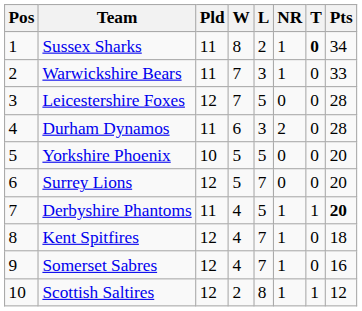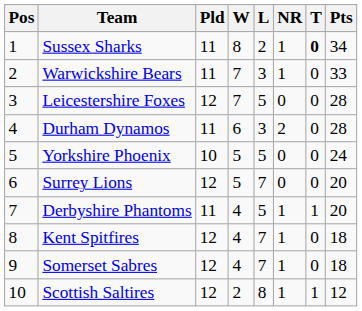 <table class="wikitable">
 <tr>
 <th>Pos</th>
 <th>Team</th>
 <th>Pld</th>
 <th>W</th>
 <th>L</th>
 <th>NR</th>
 <th>T</th>
 <th>Pts</th>
 </tr>
 <tr>
 <td>1</td>
 <td><a href='#'>Sussex Sharks</a></td>
 <td>11</td>
 <td>8</td>
 <td>2</td>
 <td>1</td>
 <td><strong>0</strong></td>
 <td>34</td>
 </tr>
 <tr>
 <td>2</td>
 <td><a href='#'>Warwickshire Bears</a></td>
 <td>11</td>
 <td>7</td>
 <td>3</td>
 <td>1</td>
 <td>0</td>
 <td>33</td>
 </tr>
 <tr>
 <td>3</td>
 <td><a href='#'>Leicestershire Foxes</a></td>
 <td>12</td>
 <td>7</td>
 <td>5</td>
 <td>0</td>
 <td>0</td>
 <td>28</td>
 </tr>
 <tr>
 <td>4</td>
 <td><a href='#'>Durham Dynamos</a></td>
 <td>11</td>
 <td>6</td>
 <td>3</td>
 <td>2</td>
 <td>0</td>
 <td>28</td>
 </tr>
 <tr>
 <td>5</td>
 <td><a href='#'>Yorkshire Phoenix</a></td>
 <td>10</td>
 <td>5</td>
 <td>5</td>
 <td>0</td>
 <td>0</td>
-<td>20</td>
+<td>24</td>
 </tr>
 <tr>
 <td>6</td>
 <td><a href='#'>Surrey Lions</a></td>
 <td>12</td>
 <td>5</td>
 <td>7</td>
 <td>0</td>
 <td>0</td>
 <td>20</td>
 </tr>
 <tr>
 <td>7</td>
 <td><a href='#'>Derbyshire Phantoms</a></td>
 <td>11</td>
 <td>4</td>
 <td>5</td>
 <td>1</td>
 <td>1</td>
-<td><strong>20</strong></td>
+<td>20</td>
 </tr>
 <tr>
 <td>8</td>
 <td><a href='#'>Kent Spitfires</a></td>
 <td>12</td>
 <td>4</td>
 <td>7</td>
 <td>1</td>
 <td>0</td>
 <td>18</td>
 </tr>
 <tr>
 <td>9</td>
 <td><a href='#'>Somerset Sabres</a></td>
 <td>12</td>
 <td>4</td>
 <td>7</td>
 <td>1</td>
 <td>0</td>
-<td>16</td>
+<td>18</td>
 </tr>
 <tr>
 <td>10</td>
 <td><a href='#'>Scottish Saltires</a></td>
 <td>12</td>
 <td>2</td>
 <td>8</td>
 <td>1</td>
 <td>1</td>
 <td>12</td>
 </tr>
 </table>
